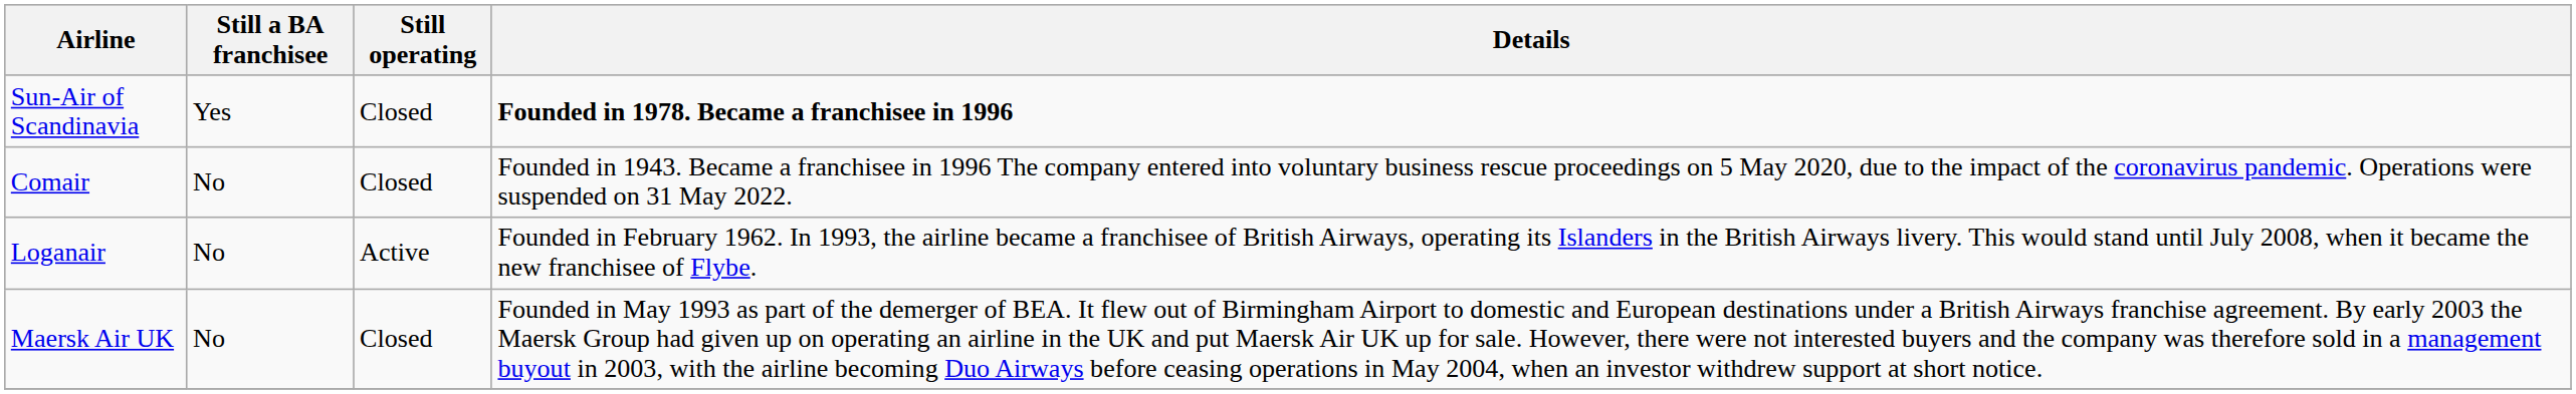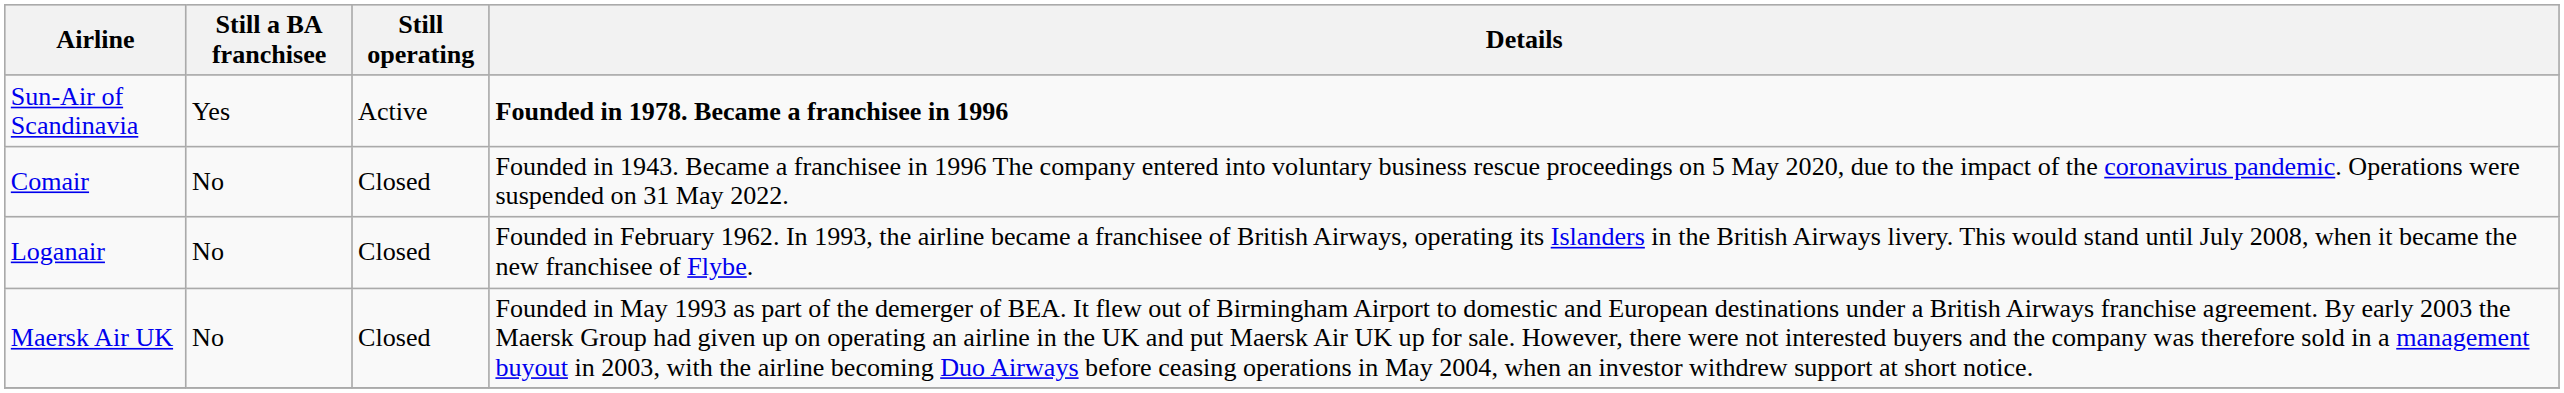 <table class="wikitable">
 <tr>
 <th>Airline</th>
 <th>Still a BA franchisee</th>
 <th>Still operating</th>
 <th>Details</th>
 </tr>
 <tr>
 <td><a href='#'>Sun-Air of Scandinavia</a></td>
 <td>Yes</td>
-<td>Closed</td>
+<td>Active</td>
 <td><strong>Founded in 1978. Became a franchisee in 1996</strong></td>
 </tr>
 <tr>
 <td><a href='#'>Comair</a></td>
 <td>No</td>
 <td>Closed</td>
 <td>Founded in 1943. Became a franchisee in 1996 The company entered into voluntary business rescue proceedings on 5 May 2020, due to the impact of the <a href='#'>coronavirus pandemic</a>. Operations were suspended on 31 May 2022.</td>
 </tr>
 <tr>
 <td><a href='#'>Loganair</a></td>
 <td>No</td>
-<td>Active</td>
+<td>Closed</td>
 <td>Founded in February 1962. In 1993, the airline became a franchisee of British Airways, operating its <a href='#'>Islanders</a> in the British Airways livery. This would stand until July 2008, when it became the new franchisee of <a href='#'>Flybe</a>.</td>
 </tr>
 <tr>
 <td><a href='#'>Maersk Air UK</a></td>
 <td>No</td>
 <td>Closed</td>
 <td>Founded in May 1993 as part of the demerger of BEA. It flew out of Birmingham Airport to domestic and European destinations under a British Airways franchise agreement. By early 2003 the Maersk Group had given up on operating an airline in the UK and put Maersk Air UK up for sale.  However, there were not interested buyers and the company was therefore sold in a <a href='#'>management buyout</a> in 2003, with the airline becoming <a href='#'>Duo Airways</a> before ceasing operations in May 2004, when an investor withdrew support at short notice.</td>
 </tr>
 <tr>
 </tr>
 </table>
